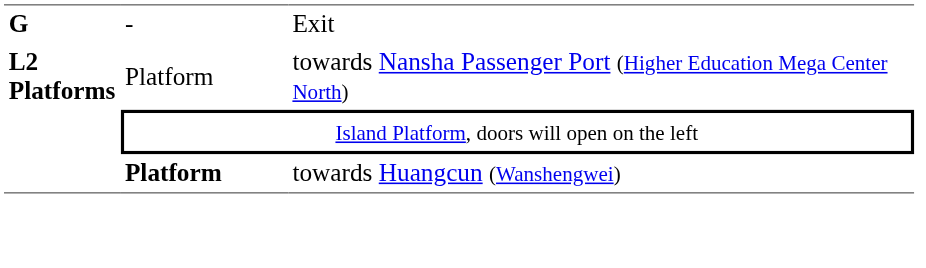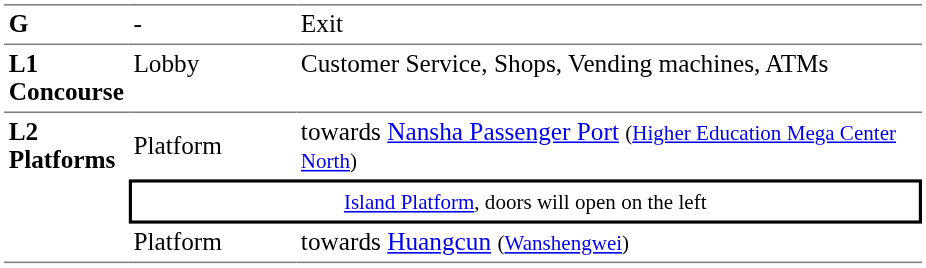 <table table border=0 cellspacing=0 cellpadding=3>
 <tr>
 <td style="border-top:solid 1px gray;" width=50 valign=top><strong>G</strong></td>
 <td style="border-top:solid 1px gray;" width=100 valign=top>-</td>
 <td style="border-top:solid 1px gray;" width=390 valign=top>Exit</td>
+</tr>
+<tr>
+<td style="border-bottom:solid 1px gray; border-top:solid 1px gray;" valign=top width=50><strong>L1<br>Concourse</strong></td>
+<td style="border-bottom:solid 1px gray; border-top:solid 1px gray;" valign=top width=100>Lobby</td>
+<td style="border-bottom:solid 1px gray; border-top:solid 1px gray;" valign=top width=390>Customer Service, Shops, Vending machines, ATMs</td>
 </tr>
 <tr>
 <td style="border-bottom:solid 1px gray;" rowspan=4 valign=top><strong>L2<br>Platforms</strong></td>
 <td>Platform </td>
 <td>  towards <a href='#'>Nansha Passenger Port</a> <small>(<a href='#'>Higher Education Mega Center North</a>)</small></td>
 </tr>
 <tr>
 <td style="border-right:solid 2px black;border-left:solid 2px black;border-top:solid 2px black;border-bottom:solid 2px black;text-align:center;" colspan=2><small><a href='#'>Island Platform</a>, doors will open on the left</small></td>
 </tr>
 <tr>
-<td style="border-bottom:solid 1px gray;"><strong>Platform </strong></td>
+<td style="border-bottom:solid 1px gray;">Platform </td>
 <td style="border-bottom:solid 1px gray;"> towards <a href='#'>Huangcun</a> <small>(<a href='#'>Wanshengwei</a>)</small> </td>
 </tr>
 </table>
